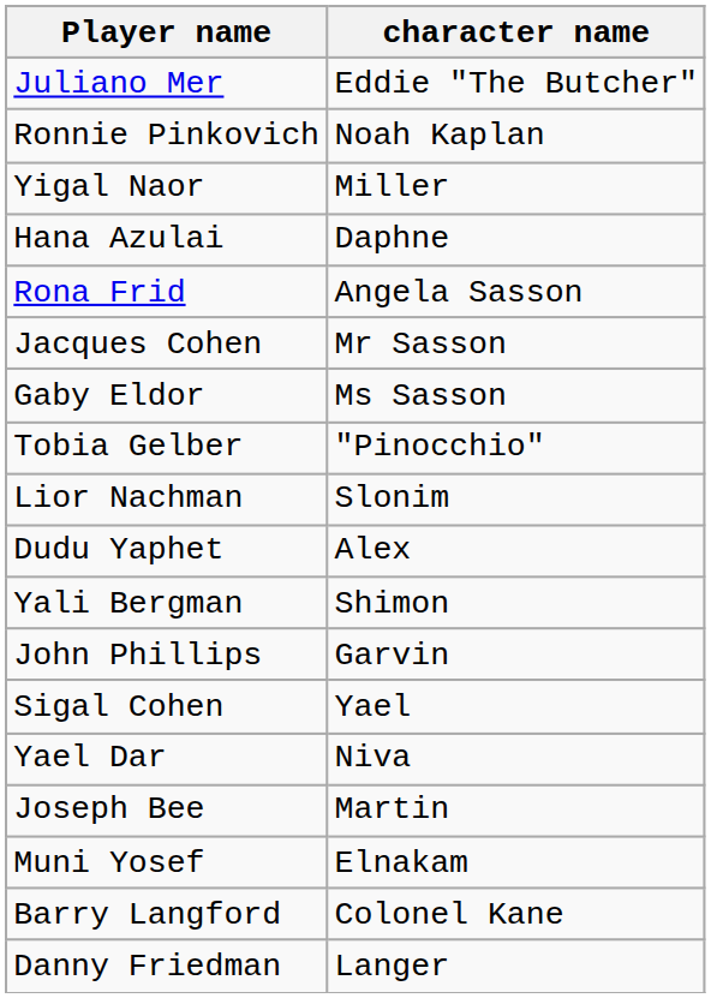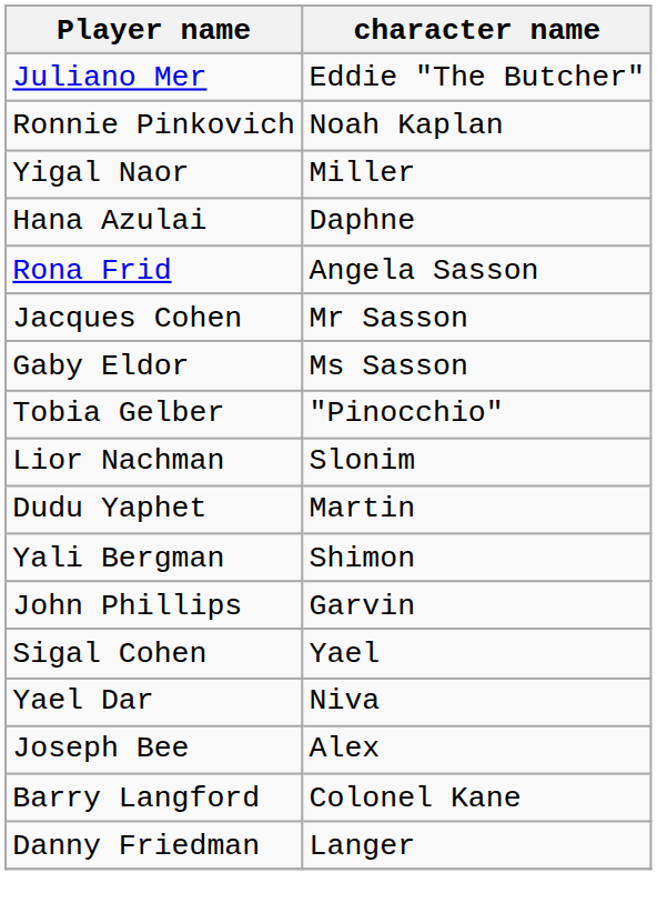 <table class="wikitable">
 <tr>
 <th>Player name</th>
 <th>character name</th>
 </tr>
 <tr>
 <td><a href='#'>Juliano Mer</a></td>
 <td>Eddie "The Butcher"</td>
 </tr>
 <tr>
 <td>Ronnie Pinkovich</td>
 <td>Noah Kaplan</td>
 </tr>
 <tr>
 <td>Yigal Naor</td>
 <td>Miller</td>
 </tr>
 <tr>
 <td>Hana Azulai</td>
 <td>Daphne</td>
 </tr>
 <tr>
 <td><a href='#'>Rona Frid</a></td>
 <td>Angela Sasson</td>
 </tr>
 <tr>
 <td>Jacques Cohen</td>
 <td>Mr Sasson</td>
 </tr>
 <tr>
 <td>Gaby Eldor</td>
 <td>Ms Sasson</td>
 </tr>
 <tr>
 <td>Tobia Gelber</td>
 <td>"Pinocchio"</td>
 </tr>
 <tr>
 <td>Lior Nachman</td>
 <td>Slonim</td>
 </tr>
 <tr>
 <td>Dudu Yaphet</td>
-<td>Alex</td>
+<td>Martin</td>
 </tr>
 <tr>
 <td>Yali Bergman</td>
 <td>Shimon</td>
 </tr>
 <tr>
 <td>John Phillips</td>
 <td>Garvin</td>
 </tr>
 <tr>
 <td>Sigal Cohen</td>
 <td>Yael</td>
 </tr>
 <tr>
 <td>Yael Dar</td>
 <td>Niva</td>
 </tr>
 <tr>
 <td>Joseph Bee</td>
-<td>Martin</td>
-</tr>
-<tr>
-<td>Muni Yosef</td>
-<td>Elnakam</td>
+<td>Alex</td>
 </tr>
 <tr>
 <td>Barry Langford</td>
 <td>Colonel Kane</td>
 </tr>
 <tr>
 <td>Danny Friedman</td>
 <td>Langer</td>
 </tr>
 <tr>
 </tr>
 </table>
